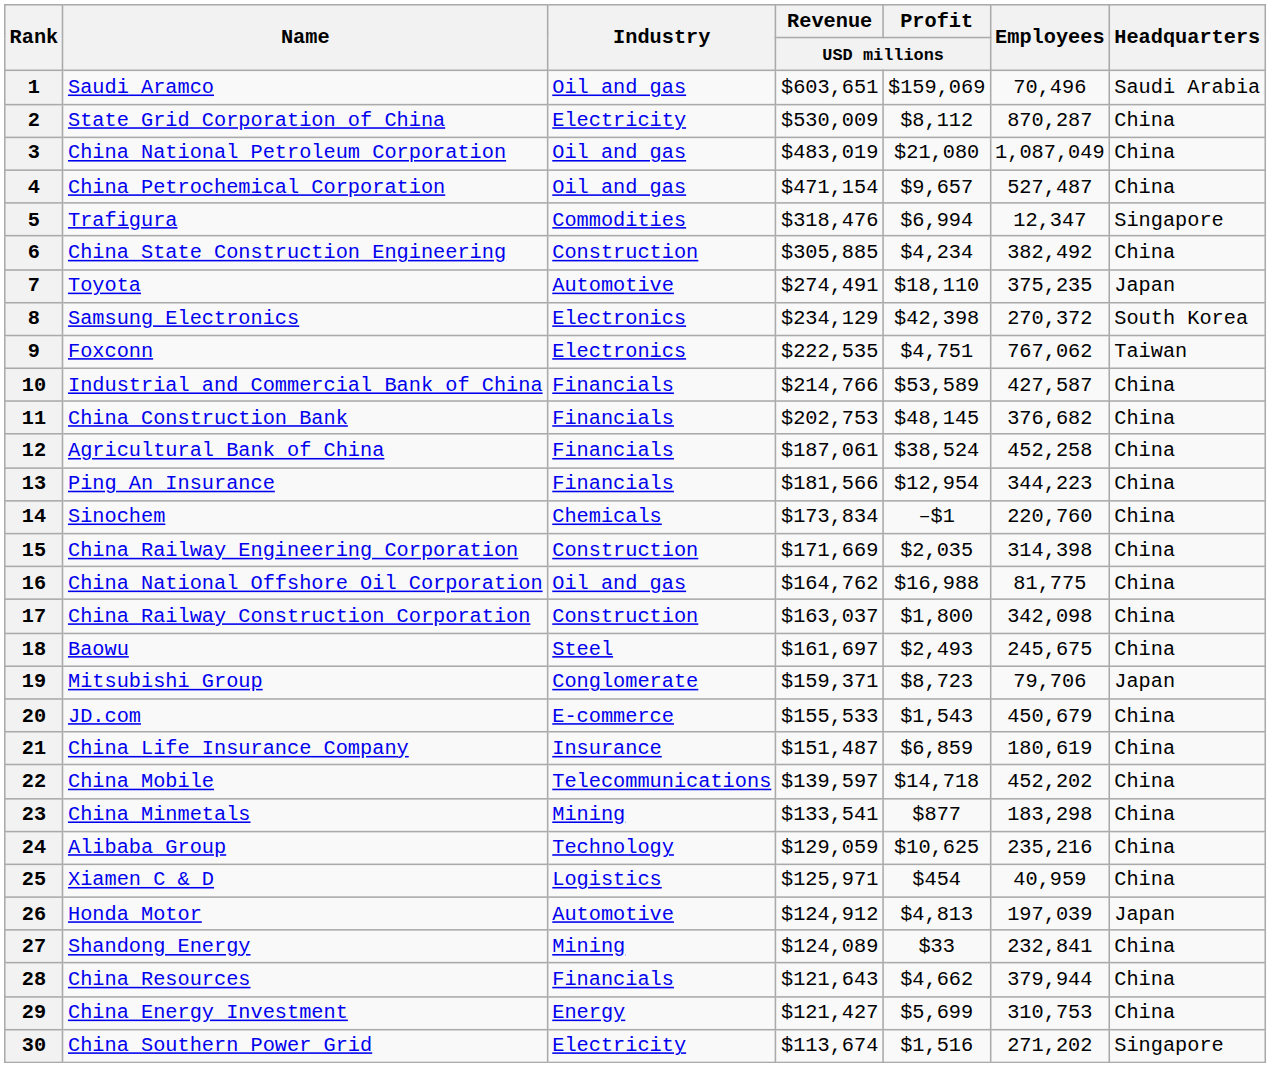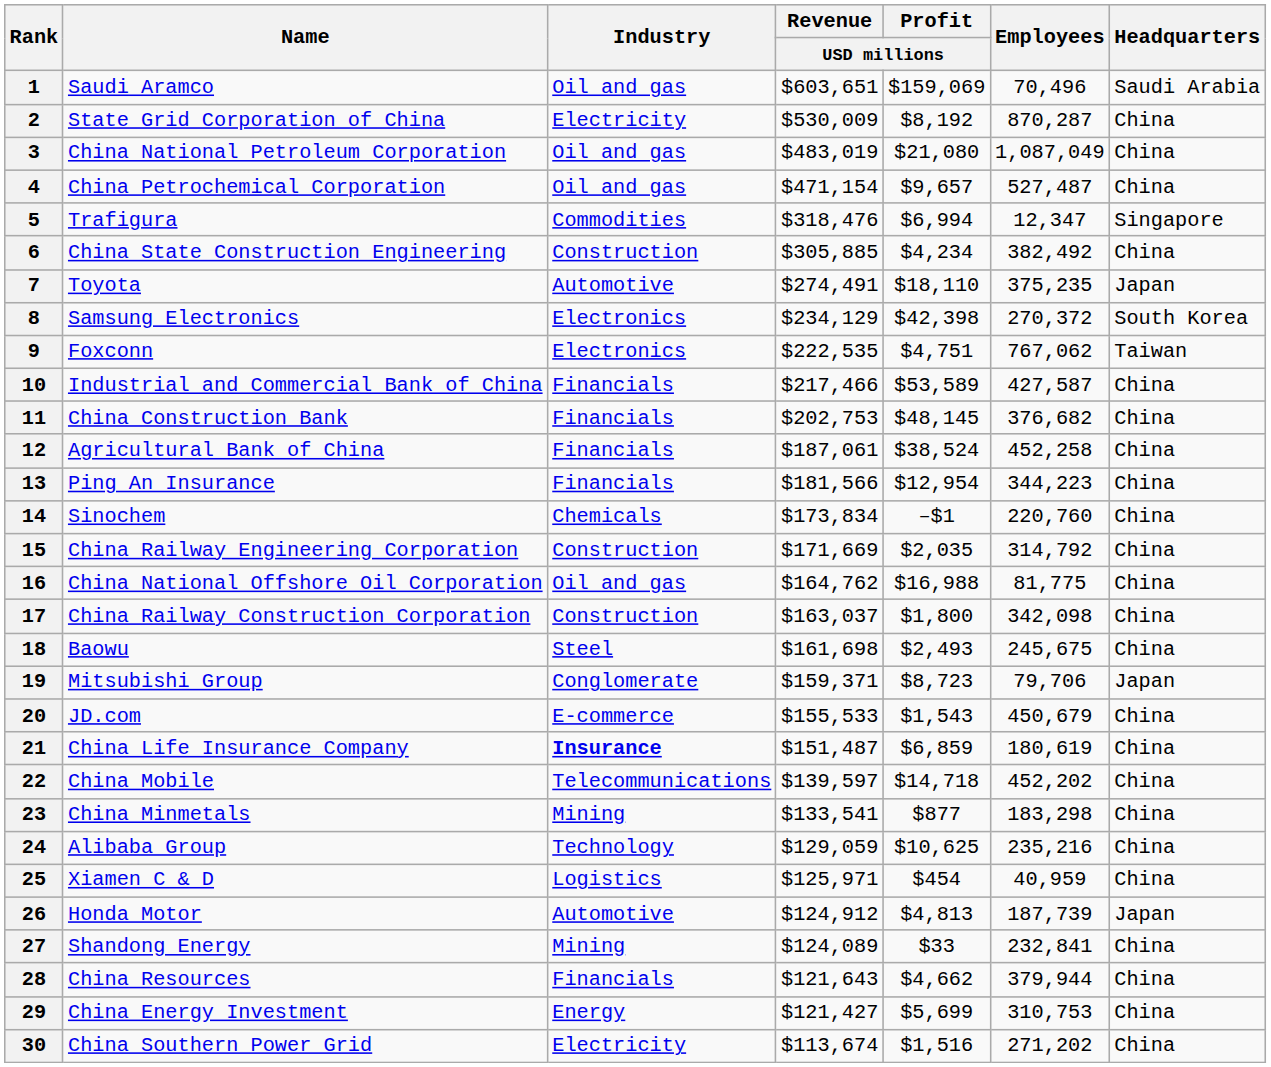 <table class="wikitable sortable" style="text-align:left;">
 <tr>
 <th rowspan="2" scope="col">Rank</th>
 <th rowspan="2" scope="col">Name</th>
 <th rowspan="2" scope="col">Industry</th>
 <th scope="col">Revenue</th>
 <th scope="col">Profit</th>
 <th rowspan="2" scope="col">Employees</th>
 <th rowspan="2" scope="col">Headquarters</th>
 </tr>
 <tr>
 <th colspan="2" scope="col"><small>USD millions</small></th>
 </tr>
 <tr>
 <th scope="row">1</th>
 <td><a href='#'>Saudi Aramco</a></td>
 <td><a href='#'>Oil and gas</a></td>
 <td style="text-align:center;">$603,651</td>
 <td style="text-align:center;">$159,069</td>
 <td style="text-align:center;">70,496</td>
 <td> Saudi Arabia</td>
 </tr>
 <tr>
 <th scope="row">2</th>
 <td><a href='#'>State Grid Corporation of China</a></td>
 <td><a href='#'>Electricity</a></td>
 <td style="text-align:center;">$530,009</td>
-<td style="text-align:center;">$8,112</td>
+<td style="text-align:center;">$8,192</td>
 <td style="text-align:center;">870,287</td>
 <td> China</td>
 </tr>
 <tr>
 <th scope="row">3</th>
 <td><a href='#'>China National Petroleum Corporation</a></td>
 <td><a href='#'>Oil and gas</a></td>
 <td style="text-align:center;">$483,019</td>
 <td style="text-align:center;">$21,080</td>
 <td style="text-align:center;">1,087,049</td>
 <td> China</td>
 </tr>
 <tr>
 <th scope="row">4</th>
 <td><a href='#'>China Petrochemical Corporation</a></td>
 <td><a href='#'>Oil and gas</a></td>
 <td style="text-align:center;">$471,154</td>
 <td style="text-align:center;">$9,657</td>
 <td style="text-align:center;">527,487</td>
 <td> China</td>
 </tr>
 <tr>
 <th scope="row">5</th>
 <td><a href='#'>Trafigura</a></td>
 <td><a href='#'>Commodities</a></td>
 <td style="text-align:center;">$318,476</td>
 <td style="text-align:center;">$6,994</td>
 <td style="text-align:center;">12,347</td>
 <td> Singapore</td>
 </tr>
 <tr>
 <th scope="row">6</th>
 <td><a href='#'>China State Construction Engineering</a></td>
 <td><a href='#'>Construction</a></td>
 <td style="text-align:center;">$305,885</td>
 <td style="text-align:center;">$4,234</td>
 <td style="text-align:center;">382,492</td>
 <td> China</td>
 </tr>
 <tr>
 <th scope="row">7</th>
 <td><a href='#'>Toyota</a></td>
 <td><a href='#'>Automotive</a></td>
 <td style="text-align:center;">$274,491</td>
 <td style="text-align:center;">$18,110</td>
 <td style="text-align:center;">375,235</td>
 <td> Japan</td>
 </tr>
 <tr>
 <th scope="row">8</th>
 <td><a href='#'>Samsung Electronics</a></td>
 <td><a href='#'>Electronics</a></td>
 <td style="text-align:center;">$234,129</td>
 <td style="text-align:center;">$42,398</td>
 <td style="text-align:center;">270,372</td>
 <td> South Korea</td>
 </tr>
 <tr>
 <th scope="row">9</th>
 <td><a href='#'>Foxconn</a></td>
 <td><a href='#'>Electronics</a></td>
 <td style="text-align:center;">$222,535</td>
 <td style="text-align:center;">$4,751</td>
 <td style="text-align:center;">767,062</td>
 <td> Taiwan</td>
 </tr>
 <tr>
 <th scope="row">10</th>
 <td><a href='#'>Industrial and Commercial Bank of China</a></td>
 <td><a href='#'>Financials</a></td>
-<td style="text-align:center;">$214,766</td>
+<td style="text-align:center;">$217,466</td>
 <td style="text-align:center;">$53,589</td>
 <td style="text-align:center;">427,587</td>
 <td> China</td>
 </tr>
 <tr>
 <th scope="row">11</th>
 <td><a href='#'>China Construction Bank</a></td>
 <td><a href='#'>Financials</a></td>
 <td style="text-align:center;">$202,753</td>
 <td style="text-align:center;">$48,145</td>
 <td style="text-align:center;">376,682</td>
 <td> China</td>
 </tr>
 <tr>
 <th scope="row">12</th>
 <td><a href='#'>Agricultural Bank of China</a></td>
 <td><a href='#'>Financials</a></td>
 <td style="text-align:center;">$187,061</td>
 <td style="text-align:center;">$38,524</td>
 <td style="text-align:center;">452,258</td>
 <td> China</td>
 </tr>
 <tr>
 <th scope="row">13</th>
 <td><a href='#'>Ping An Insurance</a></td>
 <td><a href='#'>Financials</a></td>
 <td style="text-align:center;">$181,566</td>
 <td style="text-align:center;">$12,954</td>
 <td style="text-align:center;">344,223</td>
 <td> China</td>
 </tr>
 <tr>
 <th>14</th>
 <td><a href='#'>Sinochem</a></td>
 <td><a href='#'>Chemicals</a></td>
 <td style="text-align:center;">$173,834</td>
 <td style="text-align:center;">–$1</td>
 <td style="text-align:center;">220,760</td>
 <td> China</td>
 </tr>
 <tr>
 <th scope="row">15</th>
 <td><a href='#'>China Railway Engineering Corporation</a></td>
 <td><a href='#'>Construction</a></td>
 <td style="text-align:center;">$171,669</td>
 <td style="text-align:center;">$2,035</td>
-<td style="text-align:center;">314,398</td>
+<td style="text-align:center;">314,792</td>
 <td> China</td>
 </tr>
 <tr>
 <th scope="row">16</th>
 <td><a href='#'>China National Offshore Oil Corporation</a></td>
 <td><a href='#'>Oil and gas</a></td>
 <td style="text-align:center;">$164,762</td>
 <td style="text-align:center;">$16,988</td>
 <td style="text-align:center;">81,775</td>
 <td> China</td>
 </tr>
 <tr>
 <th scope="row">17</th>
 <td><a href='#'>China Railway Construction Corporation</a></td>
 <td><a href='#'>Construction</a></td>
 <td style="text-align:center;">$163,037</td>
 <td style="text-align:center;">$1,800</td>
 <td style="text-align:center;">342,098</td>
 <td> China</td>
 </tr>
 <tr>
 <th scope="row">18</th>
 <td><a href='#'>Baowu</a></td>
 <td><a href='#'>Steel</a></td>
-<td style="text-align:center;">$161,697</td>
+<td style="text-align:center;">$161,698</td>
 <td style="text-align:center;">$2,493</td>
 <td style="text-align:center;">245,675</td>
 <td> China</td>
 </tr>
 <tr>
 <th>19</th>
 <td><a href='#'>Mitsubishi Group</a></td>
 <td><a href='#'>Conglomerate</a></td>
 <td style="text-align:center;">$159,371</td>
 <td style="text-align:center;">$8,723</td>
 <td style="text-align:center;">79,706</td>
 <td> Japan</td>
 </tr>
 <tr>
 <th>20</th>
 <td><a href='#'>JD.com</a></td>
 <td><a href='#'>E-commerce</a></td>
 <td style="text-align:center;">$155,533</td>
 <td style="text-align:center;">$1,543</td>
 <td style="text-align:center;">450,679</td>
 <td> China</td>
 </tr>
 <tr>
 <th>21</th>
 <td><a href='#'>China Life Insurance Company</a></td>
-<td><a href='#'>Insurance</a></td>
+<td><strong><a href='#'>Insurance</a></strong></td>
 <td style="text-align:center;">$151,487</td>
 <td style="text-align:center;">$6,859</td>
 <td style="text-align:center;">180,619</td>
 <td> China</td>
 </tr>
 <tr>
 <th>22</th>
 <td><a href='#'>China Mobile</a></td>
 <td><a href='#'>Telecommunications</a></td>
 <td style="text-align:center;">$139,597</td>
 <td style="text-align:center;">$14,718</td>
 <td style="text-align:center;">452,202</td>
 <td> China</td>
 </tr>
 <tr>
 <th>23</th>
 <td><a href='#'>China Minmetals</a></td>
 <td><a href='#'>Mining</a></td>
 <td style="text-align:center;">$133,541</td>
 <td style="text-align:center;">$877</td>
 <td style="text-align:center;">183,298</td>
 <td> China</td>
 </tr>
 <tr>
 <th>24</th>
 <td><a href='#'>Alibaba Group</a></td>
 <td><a href='#'>Technology</a></td>
 <td style="text-align:center;">$129,059</td>
 <td style="text-align:center;">$10,625</td>
 <td style="text-align:center;">235,216</td>
 <td> China</td>
 </tr>
 <tr>
 <th>25</th>
 <td><a href='#'>Xiamen C & D</a></td>
 <td><a href='#'>Logistics</a></td>
 <td style="text-align:center;">$125,971</td>
 <td style="text-align:center;">$454</td>
 <td style="text-align:center;">40,959</td>
 <td> China</td>
 </tr>
 <tr>
 <th>26</th>
 <td><a href='#'>Honda Motor</a></td>
 <td><a href='#'>Automotive</a></td>
 <td style="text-align:center;">$124,912</td>
 <td style="text-align:center;">$4,813</td>
-<td style="text-align:center;">197,039</td>
+<td style="text-align:center;">187,739</td>
 <td> Japan</td>
 </tr>
 <tr>
 <th>27</th>
 <td><a href='#'>Shandong Energy</a></td>
 <td><a href='#'>Mining</a></td>
 <td style="text-align:center;">$124,089</td>
 <td style="text-align:center;">$33</td>
 <td style="text-align:center;">232,841</td>
 <td> China</td>
 </tr>
 <tr>
 <th>28</th>
 <td><a href='#'>China Resources</a></td>
 <td><a href='#'>Financials</a></td>
 <td style="text-align:center;">$121,643</td>
 <td style="text-align:center;">$4,662</td>
 <td style="text-align:center;">379,944</td>
 <td> China</td>
 </tr>
 <tr>
 <th>29</th>
 <td><a href='#'>China Energy Investment</a></td>
 <td><a href='#'>Energy</a></td>
 <td style="text-align:center;">$121,427</td>
 <td style="text-align:center;">$5,699</td>
 <td style="text-align:center;">310,753</td>
 <td> China</td>
 </tr>
 <tr>
 <th>30</th>
 <td><a href='#'>China Southern Power Grid</a></td>
 <td><a href='#'>Electricity</a></td>
 <td style="text-align:center;">$113,674</td>
 <td style="text-align:center;">$1,516</td>
 <td style="text-align:center;">271,202</td>
-<td> Singapore</td>
+<td> China</td>
 </tr>
 </table>
